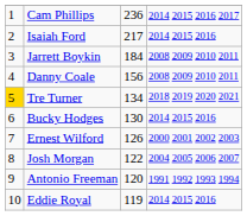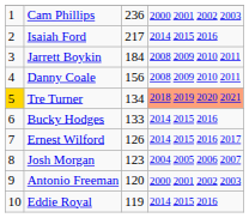 <table class="wikitable">
 <tr>
 </tr>
 <tr>
 <td>1</td>
 <td><a href='#'>Cam Phillips</a></td>
 <td>236</td>
-<td style="font-size:80%;"><a href='#'>2014</a> <a href='#'>2015</a> <a href='#'>2016</a> <a href='#'>2017</a></td>
+<td style="font-size:80%;"><a href='#'>2000</a> <a href='#'>2001</a> <a href='#'>2002</a> <a href='#'>2003</a></td>
 </tr>
 <tr>
 <td>2</td>
 <td><a href='#'>Isaiah Ford</a></td>
 <td>217</td>
 <td style="font-size:80%;"><a href='#'>2014</a> <a href='#'>2015</a> <a href='#'>2016</a></td>
 </tr>
 <tr>
 <td>3</td>
 <td><a href='#'>Jarrett Boykin</a></td>
 <td>184</td>
 <td style="font-size:80%;"><a href='#'>2008</a> <a href='#'>2009</a> <a href='#'>2010</a> <a href='#'>2011</a></td>
 </tr>
 <tr>
 <td>4</td>
 <td><a href='#'>Danny Coale</a></td>
 <td>156</td>
 <td style="font-size:80%;"><a href='#'>2008</a> <a href='#'>2009</a> <a href='#'>2010</a> <a href='#'>2011</a></td>
 </tr>
 <tr>
 <td style="background: gold;">5</td>
 <td><a href='#'>Tre Turner</a></td>
 <td>134</td>
-<td style="font-size:80%;"><a href='#'>2018</a> <a href='#'>2019</a> <a href='#'>2020</a> <a href='#'>2021</a></td>
+<td style="background: lightsalmon; font-size:80%;"><a href='#'>2018</a> <a href='#'>2019</a> <a href='#'>2020</a> <a href='#'>2021</a></td>
 </tr>
 <tr>
 <td>6</td>
 <td><a href='#'>Bucky Hodges</a></td>
-<td>130</td>
+<td>133</td>
 <td style="font-size:80%;"><a href='#'>2014</a> <a href='#'>2015</a> <a href='#'>2016</a></td>
 </tr>
 <tr>
 <td>7</td>
 <td><a href='#'>Ernest Wilford</a></td>
 <td>126</td>
-<td style="font-size:80%;"><a href='#'>2000</a> <a href='#'>2001</a> <a href='#'>2002</a> <a href='#'>2003</a></td>
+<td style="font-size:80%;"><a href='#'>2014</a> <a href='#'>2015</a> <a href='#'>2016</a> <a href='#'>2017</a></td>
 </tr>
 <tr>
 <td>8</td>
 <td><a href='#'>Josh Morgan</a></td>
-<td>122</td>
+<td>123</td>
 <td style="font-size:80%;"><a href='#'>2004</a> <a href='#'>2005</a> <a href='#'>2006</a> <a href='#'>2007</a></td>
 </tr>
 <tr>
 <td>9</td>
 <td><a href='#'>Antonio Freeman</a></td>
 <td>120</td>
-<td style="font-size:80%;"><a href='#'>1991</a> <a href='#'>1992</a> <a href='#'>1993</a> <a href='#'>1994</a></td>
+<td style="font-size:80%;"><a href='#'>2000</a> <a href='#'>2001</a> <a href='#'>2002</a> <a href='#'>2003</a></td>
 </tr>
 <tr>
 <td>10</td>
 <td><a href='#'>Eddie Royal</a></td>
 <td>119</td>
 <td style="font-size:80%;"><a href='#'>2014</a> <a href='#'>2015</a> <a href='#'>2016</a></td>
 </tr>
 </table>
